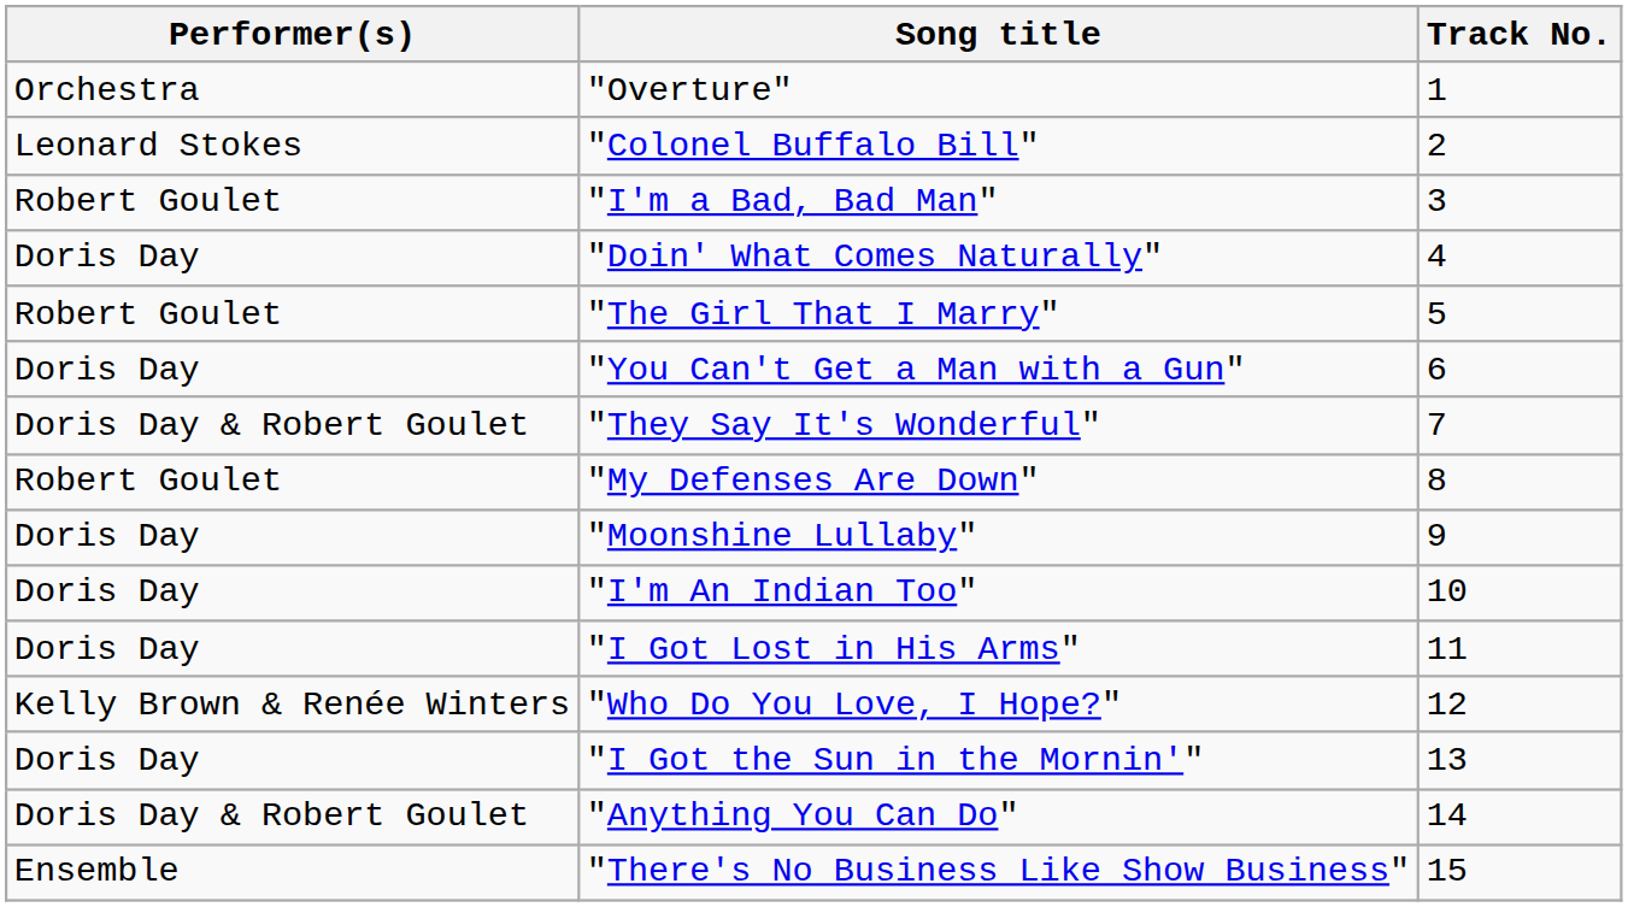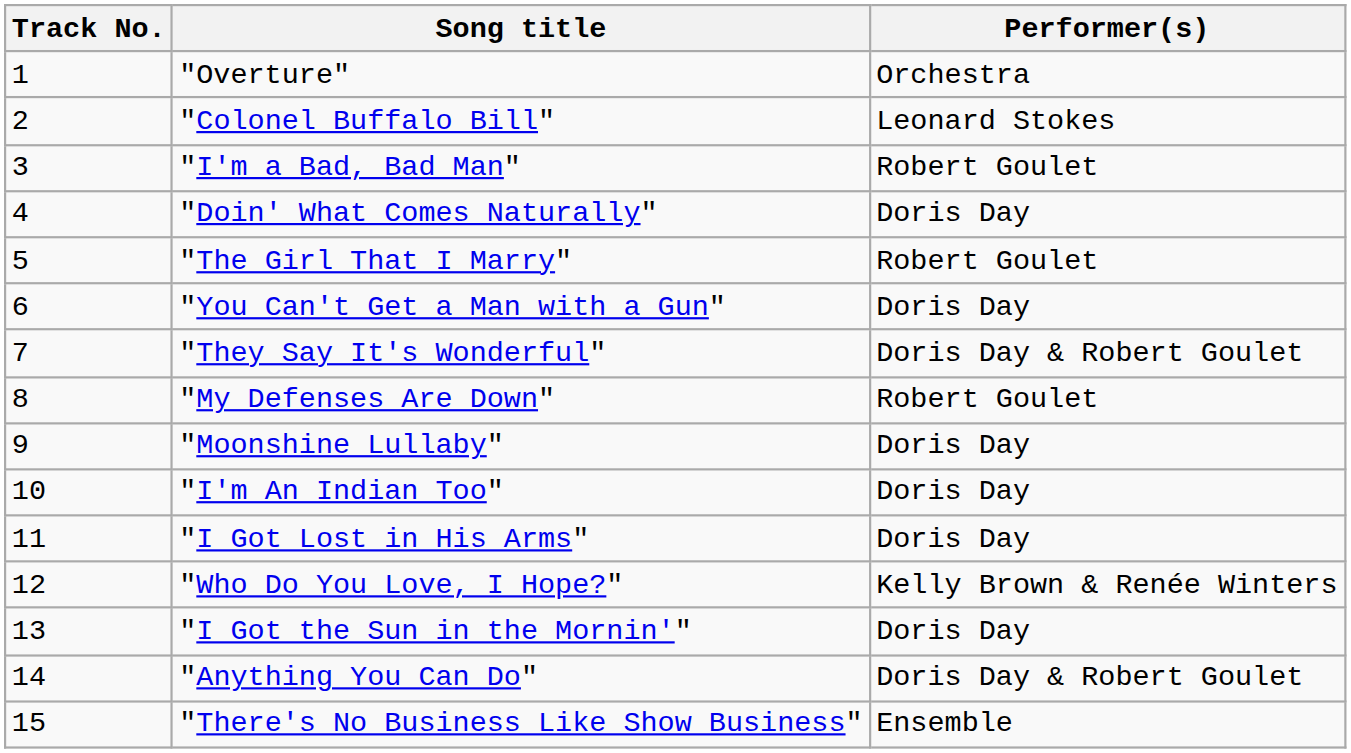 <table class="wikitable">
 <tr>
+<th>Track No.</th>
+<th>Song title</th>
 <th>Performer(s)</th>
-<th>Song title</th>
-<th>Track No.</th>
 </tr>
 <tr>
+<td>1</td>
+<td>"Overture"</td>
 <td>Orchestra</td>
-<td>"Overture"</td>
-<td>1</td>
 </tr>
 <tr>
+<td>2</td>
+<td>"<a href='#'>Colonel Buffalo Bill</a>"</td>
 <td>Leonard Stokes</td>
-<td>"<a href='#'>Colonel Buffalo Bill</a>"</td>
-<td>2</td>
 </tr>
 <tr>
+<td>3</td>
+<td>"<a href='#'>I'm a Bad, Bad Man</a>"</td>
 <td>Robert Goulet</td>
-<td>"<a href='#'>I'm a Bad, Bad Man</a>"</td>
-<td>3</td>
 </tr>
 <tr>
+<td>4</td>
+<td>"<a href='#'>Doin' What Comes Naturally</a>"</td>
 <td>Doris Day</td>
-<td>"<a href='#'>Doin' What Comes Naturally</a>"</td>
-<td>4</td>
 </tr>
 <tr>
+<td>5</td>
+<td>"<a href='#'>The Girl That I Marry</a>"</td>
 <td>Robert Goulet</td>
-<td>"<a href='#'>The Girl That I Marry</a>"</td>
-<td>5</td>
 </tr>
 <tr>
+<td>6</td>
+<td>"<a href='#'>You Can't Get a Man with a Gun</a>"</td>
 <td>Doris Day</td>
-<td>"<a href='#'>You Can't Get a Man with a Gun</a>"</td>
-<td>6</td>
 </tr>
 <tr>
+<td>7</td>
+<td>"<a href='#'>They Say It's Wonderful</a>"</td>
 <td>Doris Day & Robert Goulet</td>
-<td>"<a href='#'>They Say It's Wonderful</a>"</td>
-<td>7</td>
 </tr>
 <tr>
+<td>8</td>
+<td>"<a href='#'>My Defenses Are Down</a>"</td>
 <td>Robert Goulet</td>
-<td>"<a href='#'>My Defenses Are Down</a>"</td>
-<td>8</td>
 </tr>
 <tr>
+<td>9</td>
+<td>"<a href='#'>Moonshine Lullaby</a>"</td>
 <td>Doris Day</td>
-<td>"<a href='#'>Moonshine Lullaby</a>"</td>
-<td>9</td>
 </tr>
 <tr>
+<td>10</td>
+<td>"<a href='#'>I'm An Indian Too</a>"</td>
 <td>Doris Day</td>
-<td>"<a href='#'>I'm An Indian Too</a>"</td>
-<td>10</td>
 </tr>
 <tr>
+<td>11</td>
+<td>"<a href='#'>I Got Lost in His Arms</a>"</td>
 <td>Doris Day</td>
-<td>"<a href='#'>I Got Lost in His Arms</a>"</td>
-<td>11</td>
 </tr>
 <tr>
+<td>12</td>
+<td>"<a href='#'>Who Do You Love, I Hope?</a>"</td>
 <td>Kelly Brown & Renée Winters</td>
-<td>"<a href='#'>Who Do You Love, I Hope?</a>"</td>
-<td>12</td>
 </tr>
 <tr>
+<td>13</td>
+<td>"<a href='#'>I Got the Sun in the Mornin'</a>"</td>
 <td>Doris Day</td>
-<td>"<a href='#'>I Got the Sun in the Mornin'</a>"</td>
-<td>13</td>
 </tr>
 <tr>
+<td>14</td>
+<td>"<a href='#'>Anything You Can Do</a>"</td>
 <td>Doris Day & Robert Goulet</td>
-<td>"<a href='#'>Anything You Can Do</a>"</td>
-<td>14</td>
 </tr>
 <tr>
+<td>15</td>
+<td>"<a href='#'>There's No Business Like Show Business</a>"</td>
 <td>Ensemble</td>
-<td>"<a href='#'>There's No Business Like Show Business</a>"</td>
-<td>15</td>
 </tr>
 </table>
